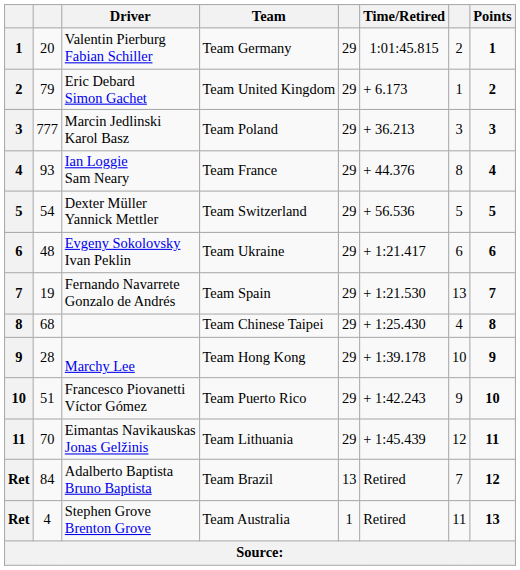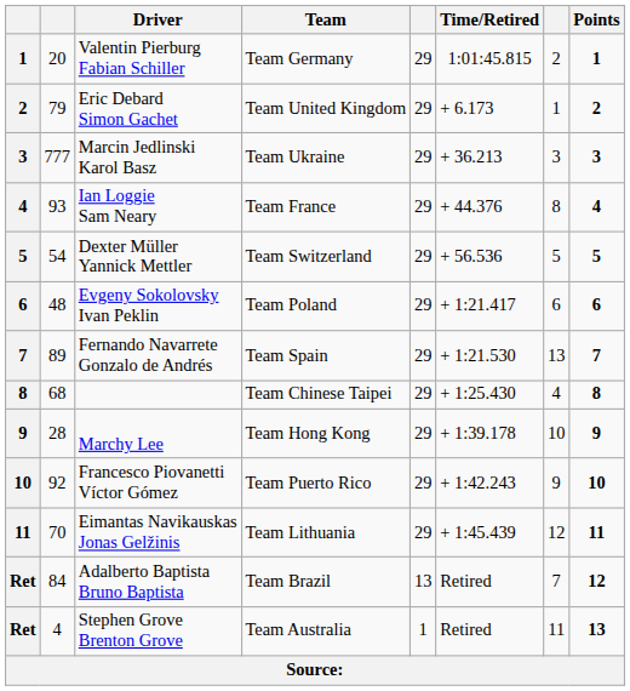 <table class="wikitable" style="font-size:85%;">
 <tr>
 <th scope="col"></th>
 <th scope="col"></th>
 <th scope="col">Driver</th>
 <th scope="col">Team</th>
 <th scope="col"></th>
 <th scope="col">Time/Retired</th>
 <th scope="col"></th>
 <th scope="col">Points</th>
 </tr>
 <tr>
 <th>1</th>
 <td align="middle">20</td>
 <td>Valentin Pierburg<br><a href='#'>Fabian Schiller</a></td>
 <td> Team Germany</td>
 <td align="middle">29</td>
 <td align="middle">1:01:45.815</td>
 <td align="middle">2</td>
 <td align="middle"><strong>1</strong></td>
 </tr>
 <tr>
 <th>2</th>
 <td align="middle">79</td>
 <td>Eric Debard<br><a href='#'>Simon Gachet</a></td>
 <td> Team United Kingdom</td>
 <td align="middle">29</td>
 <td>+ 6.173 </td>
 <td align="middle">1</td>
 <td align="middle"><strong>2</strong></td>
 </tr>
 <tr>
 <th>3</th>
 <td align="middle">777</td>
 <td>Marcin Jedlinski<br>Karol Basz</td>
-<td> Team Poland</td>
+<td> Team Ukraine</td>
 <td align="middle">29</td>
 <td>+ 36.213</td>
 <td align="middle">3</td>
 <td align="middle"><strong>3</strong></td>
 </tr>
 <tr>
 <th>4</th>
 <td align="middle">93</td>
 <td><a href='#'>Ian Loggie</a><br>Sam Neary</td>
 <td> Team France</td>
 <td align="middle">29</td>
 <td>+ 44.376</td>
 <td align="middle">8</td>
 <td align="middle"><strong>4</strong></td>
 </tr>
 <tr>
 <th>5</th>
 <td align="middle">54</td>
 <td>Dexter Müller<br>Yannick Mettler</td>
 <td> Team Switzerland</td>
 <td align="middle">29</td>
 <td>+ 56.536</td>
 <td align="middle">5</td>
 <td align="middle"><strong>5</strong></td>
 </tr>
 <tr>
 <th>6</th>
 <td align="middle">48</td>
 <td><a href='#'>Evgeny Sokolovsky</a><br>Ivan Peklin</td>
-<td> Team Ukraine</td>
+<td> Team Poland</td>
 <td align="middle">29</td>
 <td>+ 1:21.417</td>
 <td align="middle">6</td>
 <td align="middle"><strong>6</strong></td>
 </tr>
 <tr>
 <th>7</th>
-<td align="middle">19</td>
+<td align="middle">89</td>
 <td>Fernando Navarrete<br>Gonzalo de Andrés</td>
 <td> Team Spain</td>
 <td align="middle">29</td>
 <td>+ 1:21.530 </td>
 <td align="middle">13</td>
 <td align="middle"><strong>7</strong></td>
 </tr>
 <tr>
 <th>8</th>
 <td align="middle">68</td>
 <td><br></td>
 <td> Team Chinese Taipei</td>
 <td align="middle">29</td>
 <td>+ 1:25.430</td>
 <td align="middle">4</td>
 <td align="middle"><strong>8</strong></td>
 </tr>
 <tr>
 <th>9</th>
 <td align="middle">28</td>
 <td><br><a href='#'>Marchy Lee</a></td>
 <td> Team Hong Kong</td>
 <td align="middle">29</td>
 <td>+ 1:39.178</td>
 <td align="middle">10</td>
 <td align="middle"><strong>9</strong></td>
 </tr>
 <tr>
 <th>10</th>
-<td align="middle">51</td>
+<td align="middle">92</td>
 <td>Francesco Piovanetti<br>Víctor Gómez</td>
 <td> Team Puerto Rico</td>
 <td align="middle">29</td>
 <td>+ 1:42.243  </td>
 <td align="middle">9</td>
 <td align="middle"><strong>10</strong></td>
 </tr>
 <tr>
 <th>11</th>
 <td align="middle">70</td>
 <td>Eimantas Navikauskas<br><a href='#'>Jonas Gelžinis</a></td>
 <td> Team Lithuania</td>
 <td align="middle">29</td>
 <td>+ 1:45.439</td>
 <td align="middle">12</td>
 <td align="middle"><strong>11</strong></td>
 </tr>
 <tr>
 <th>Ret</th>
 <td align="middle">84</td>
 <td>Adalberto Baptista<br><a href='#'>Bruno Baptista</a></td>
 <td> Team Brazil</td>
 <td align="middle">13</td>
 <td>Retired</td>
 <td align="middle">7</td>
 <td align="middle"><strong>12</strong></td>
 </tr>
 <tr>
 <th>Ret</th>
 <td align="middle">4</td>
 <td>Stephen Grove<br><a href='#'>Brenton Grove</a></td>
 <td> Team Australia</td>
 <td align="middle">1</td>
 <td>Retired</td>
 <td align="middle">11</td>
 <td align="middle"><strong>13</strong></td>
 </tr>
 <tr class="sortbottom">
 <th colspan=8>Source:</th>
 </tr>
 </table>
